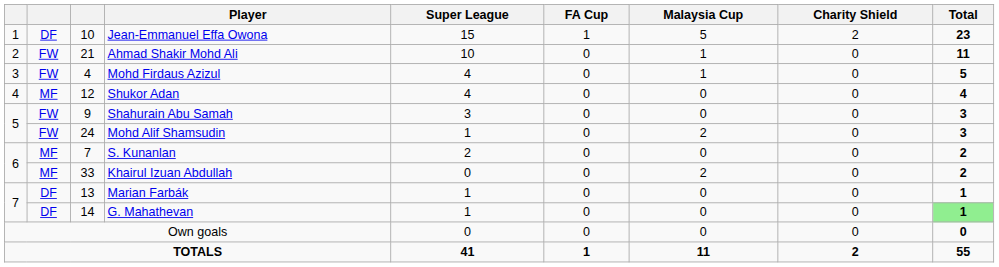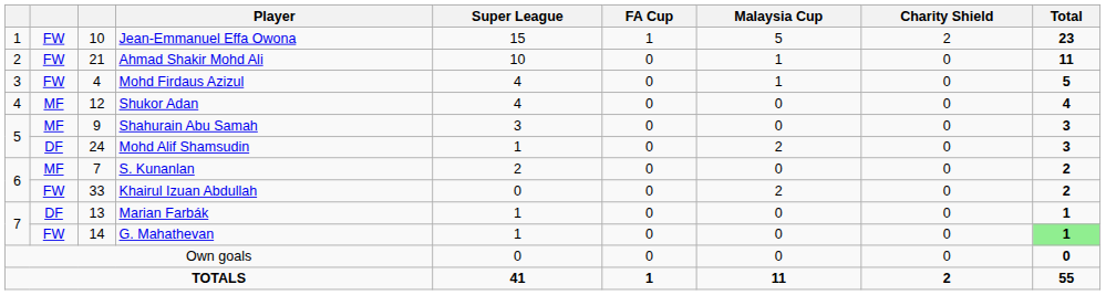 <table class="wikitable sortable" style="text-align:Center; font-size:90%; width:90%;">
 <tr>
 <th></th>
 <th></th>
 <th></th>
 <th>Player</th>
 <th>Super League</th>
 <th>FA Cup</th>
 <th>Malaysia Cup</th>
 <th>Charity Shield</th>
 <th>Total</th>
 </tr>
 <tr>
 <td>1</td>
-<td><a href='#'>DF</a></td>
+<td><a href='#'>FW</a></td>
 <td>10</td>
 <td align=left> <a href='#'>Jean-Emmanuel Effa Owona</a></td>
 <td>15</td>
 <td>1</td>
 <td>5</td>
 <td>2</td>
 <td><strong>23</strong></td>
 </tr>
 <tr>
 <td>2</td>
 <td><a href='#'>FW</a></td>
 <td>21</td>
 <td align=left> <a href='#'>Ahmad Shakir Mohd Ali</a></td>
 <td>10</td>
 <td>0</td>
 <td>1</td>
 <td>0</td>
 <td><strong>11</strong></td>
 </tr>
 <tr>
 <td>3</td>
 <td><a href='#'>FW</a></td>
 <td>4</td>
 <td align=left> <a href='#'>Mohd Firdaus Azizul</a></td>
 <td>4</td>
 <td>0</td>
 <td>1</td>
 <td>0</td>
 <td><strong>5</strong></td>
 </tr>
 <tr>
 <td>4</td>
 <td><a href='#'>MF</a></td>
 <td>12</td>
 <td align=left> <a href='#'>Shukor Adan</a></td>
 <td>4</td>
 <td>0</td>
 <td>0</td>
 <td>0</td>
 <td><strong>4</strong></td>
 </tr>
 <tr>
 <td rowspan="2">5</td>
-<td><a href='#'>FW</a></td>
+<td><a href='#'>MF</a></td>
 <td>9</td>
 <td align=left> <a href='#'>Shahurain Abu Samah</a></td>
 <td>3</td>
 <td>0</td>
 <td>0</td>
 <td>0</td>
 <td><strong>3</strong></td>
 </tr>
 <tr>
-<td><a href='#'>FW</a></td>
+<td><a href='#'>DF</a></td>
 <td>24</td>
 <td align=left> <a href='#'>Mohd Alif Shamsudin</a></td>
 <td>1</td>
 <td>0</td>
 <td>2</td>
 <td>0</td>
 <td><strong>3</strong></td>
 </tr>
 <tr>
 <td rowspan="2">6</td>
 <td><a href='#'>MF</a></td>
 <td>7</td>
 <td align=left> <a href='#'>S. Kunanlan</a></td>
 <td>2</td>
 <td>0</td>
 <td>0</td>
 <td>0</td>
 <td><strong>2</strong></td>
 </tr>
 <tr>
-<td><a href='#'>MF</a></td>
+<td><a href='#'>FW</a></td>
 <td>33</td>
 <td align=left> <a href='#'>Khairul Izuan Abdullah</a></td>
 <td>0</td>
 <td>0</td>
 <td>2</td>
 <td>0</td>
 <td><strong>2</strong></td>
 </tr>
 <tr>
 <td rowspan="2">7</td>
 <td><a href='#'>DF</a></td>
 <td>13</td>
 <td align=left> <a href='#'>Marian Farbák</a></td>
 <td>1</td>
 <td>0</td>
 <td>0</td>
 <td>0</td>
 <td><strong>1</strong></td>
 </tr>
 <tr>
-<td><a href='#'>DF</a></td>
+<td><a href='#'>FW</a></td>
 <td>14</td>
 <td align=left> <a href='#'>G. Mahathevan</a></td>
 <td>1</td>
 <td>0</td>
 <td>0</td>
 <td>0</td>
 <td style="background: lightgreen;"><strong>1</strong></td>
 </tr>
 <tr – class="sortbottom">
 <td colspan="4">Own goals</td>
 <td>0</td>
 <td>0</td>
 <td>0</td>
 <td>0</td>
 <td><strong>0</strong></td>
 </tr>
 <tr class="sortbottom">
 <td colspan=4><strong>TOTALS</strong></td>
 <td><strong>41</strong></td>
 <td><strong>1</strong></td>
 <td><strong>11</strong></td>
 <td><strong>2</strong></td>
 <td><strong>55</strong></td>
 </tr>
 </table>
